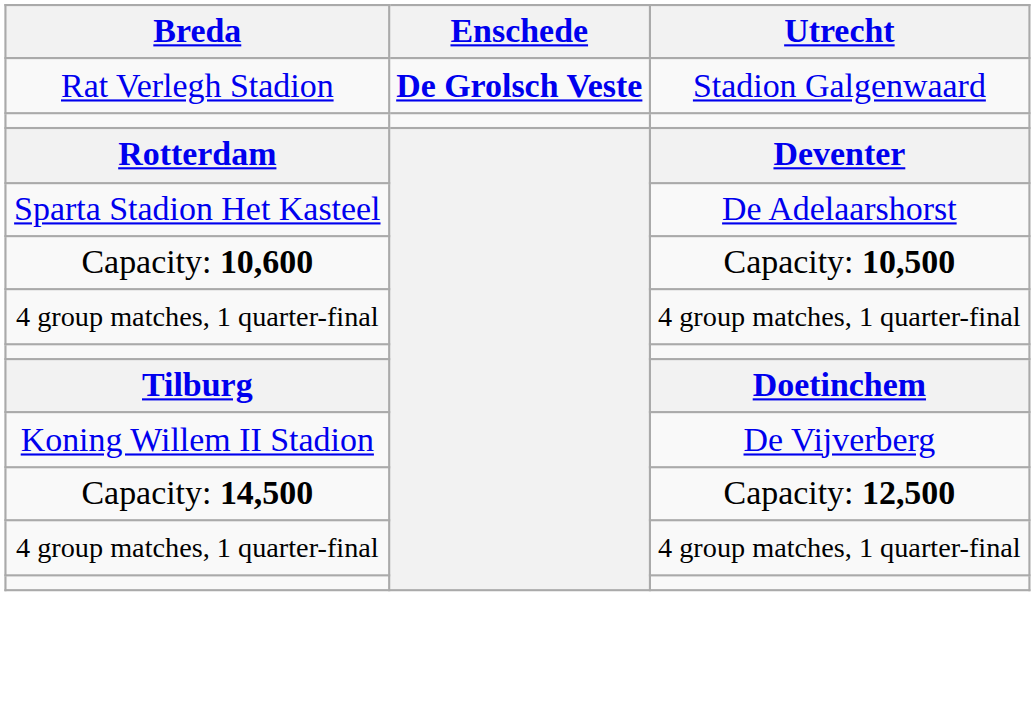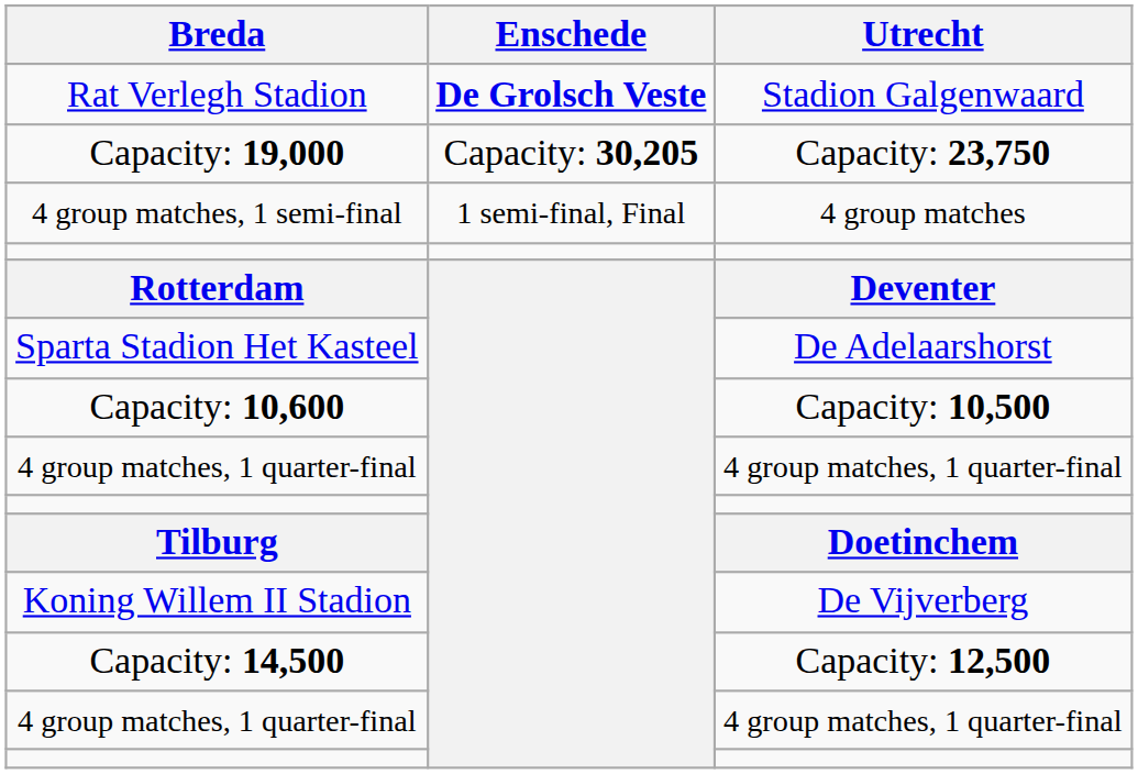 <table class="wikitable" style="margin:1em auto; text-align:center">
 <tr>
 <th><a href='#'>Breda</a></th>
 <th><a href='#'>Enschede</a></th>
 <th><a href='#'>Utrecht</a></th>
 </tr>
 <tr>
 <td><a href='#'>Rat Verlegh Stadion</a></td>
 <td><strong><a href='#'>De Grolsch Veste</a></strong></td>
 <td><a href='#'>Stadion Galgenwaard</a></td>
+</tr>
+<tr>
+<td>Capacity: <strong>19,000</strong></td>
+<td>Capacity: <strong>30,205</strong></td>
+<td>Capacity: <strong>23,750</strong></td>
+</tr>
+<tr>
+<td><small>4 group matches, 1 semi-final</small></td>
+<td><small>1 semi-final, Final</small></td>
+<td><small>4 group matches</small></td>
 </tr>
 <tr>
 <td></td>
 <td></td>
 <td></td>
 </tr>
 <tr>
 <th><a href='#'>Rotterdam</a></th>
 <th rowspan=10><div><br></div></th>
 <th><a href='#'>Deventer</a></th>
 </tr>
 <tr>
 <td><a href='#'>Sparta Stadion Het Kasteel</a></td>
 <td><a href='#'>De Adelaarshorst</a></td>
 </tr>
 <tr>
 <td>Capacity: <strong>10,600</strong></td>
 <td>Capacity: <strong>10,500</strong></td>
 </tr>
 <tr>
 <td><small>4 group matches, 1 quarter-final</small></td>
 <td><small>4 group matches, 1 quarter-final</small></td>
 </tr>
 <tr>
 <td></td>
 <td></td>
 </tr>
 <tr>
 <th><a href='#'>Tilburg</a></th>
 <th><a href='#'>Doetinchem</a></th>
 </tr>
 <tr>
 <td><a href='#'>Koning Willem II Stadion</a></td>
 <td><a href='#'>De Vijverberg</a></td>
 </tr>
 <tr>
 <td>Capacity: <strong>14,500</strong></td>
 <td>Capacity: <strong>12,500</strong></td>
 </tr>
 <tr>
 <td><small>4 group matches, 1 quarter-final</small></td>
 <td><small>4 group matches, 1 quarter-final</small></td>
 </tr>
 <tr>
 <td></td>
 <td></td>
 </tr>
 </table>
